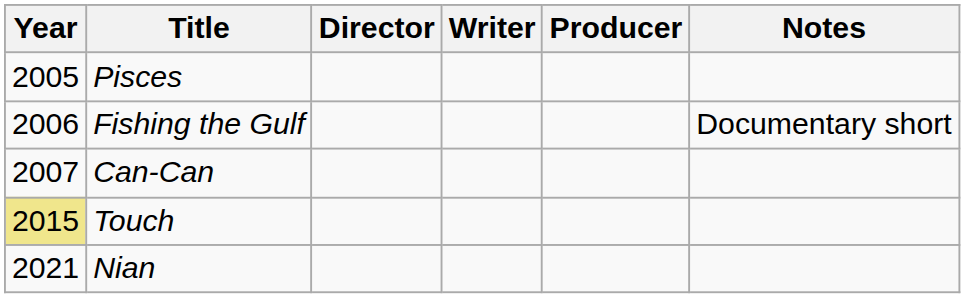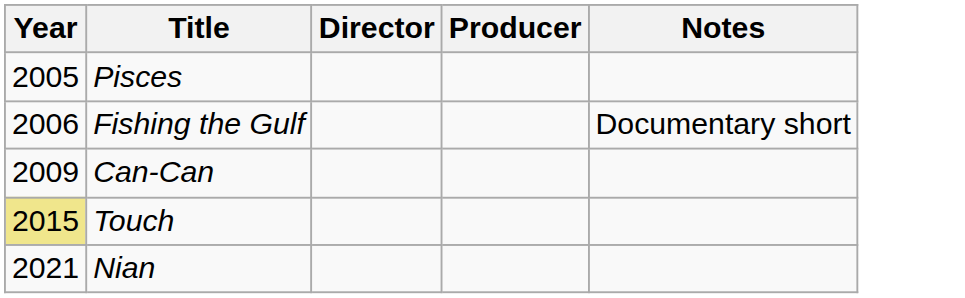 <table class="wikitable">
 <tr>
 <th>Year</th>
 <th>Title</th>
 <th>Director</th>
-<th>Writer</th>
 <th>Producer</th>
 <th>Notes</th>
 </tr>
 <tr>
 <td>2005</td>
 <td><em>Pisces</em></td>
 <td></td>
 <td></td>
 <td></td>
-<td></td>
 </tr>
 <tr>
 <td>2006</td>
 <td><em>Fishing the Gulf</em></td>
 <td></td>
 <td></td>
-<td></td>
 <td>Documentary short</td>
 </tr>
 <tr>
-<td>2007</td>
+<td>2009</td>
 <td><em>Can-Can</em></td>
-<td></td>
 <td></td>
 <td></td>
 <td></td>
 </tr>
 <tr>
 <td style="background: khaki;">2015</td>
 <td><em>Touch</em></td>
 <td></td>
 <td></td>
 <td></td>
-<td></td>
 </tr>
 <tr>
 <td>2021</td>
 <td><em>Nian</em></td>
 <td></td>
 <td></td>
 <td></td>
-<td></td>
 </tr>
 </table>
